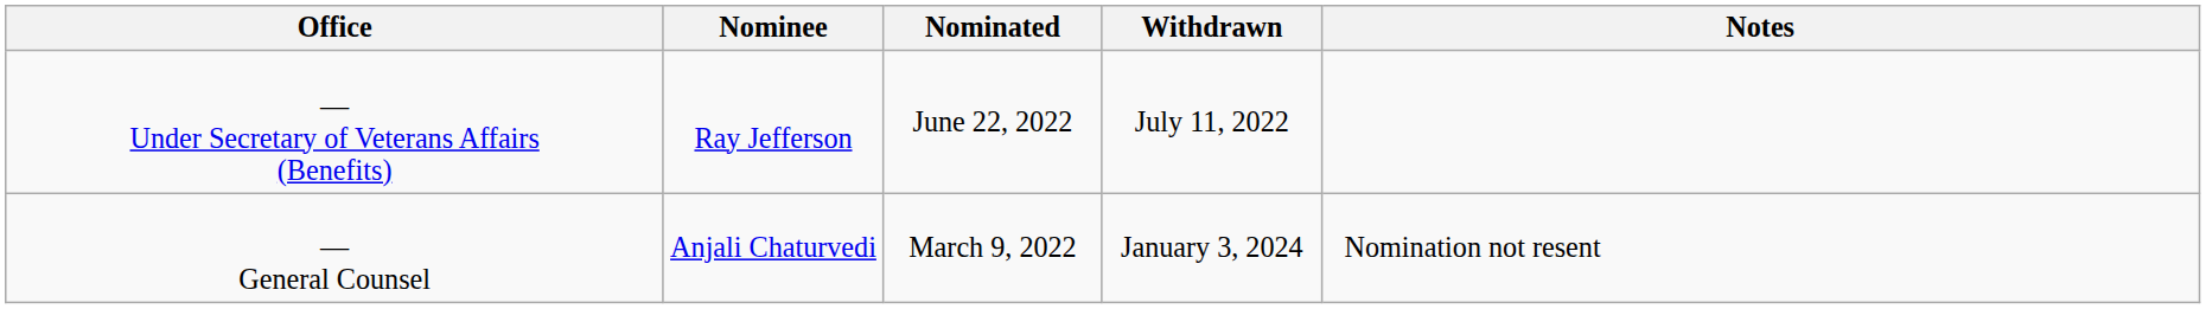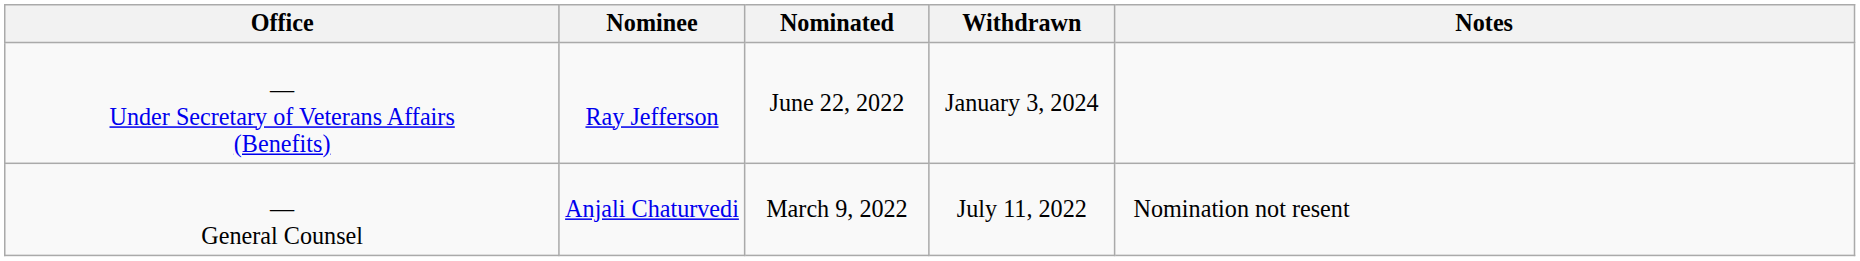 <table class="wikitable sortable" style="text-align:center">
 <tr>
 <th style="width:30%;">Office</th>
 <th style="width:10%;">Nominee</th>
 <th style="width:10%;" data-sort-type="date">Nominated</th>
 <th style="width:10%;" data-sort-type="date">Withdrawn</th>
 <th style="width:50%;">Notes</th>
 </tr>
 <tr>
 <td><br>—<br><a href='#'>Under Secretary of Veterans Affairs<br>(Benefits)</a></td>
 <td><br><a href='#'>Ray Jefferson</a></td>
 <td>June 22, 2022</td>
-<td>July 11, 2022</td>
+<td>January 3, 2024</td>
 <td style="text-align:left; padding:1%;"></td>
 </tr>
 <tr>
 <td><br>—<br>General Counsel</td>
 <td><a href='#'>Anjali Chaturvedi</a></td>
 <td>March 9, 2022</td>
-<td>January 3, 2024</td>
+<td>July 11, 2022</td>
 <td style="text-align:left; padding:1%;">Nomination not resent</td>
 </tr>
 </table>
